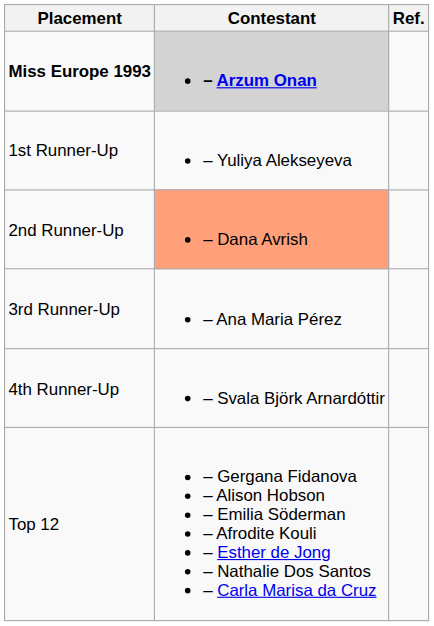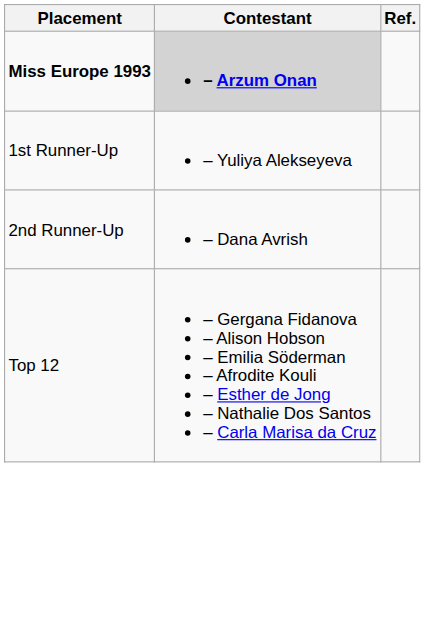 <table class="wikitable sortable" style="font-size: 95%;">
 <tr>
 <th>Placement</th>
 <th>Contestant</th>
 <th>Ref.</th>
 </tr>
 <tr>
 <td><strong>Miss Europe 1993</strong></td>
 <td style="background: lightgrey;"><br><ul><li><strong> – <a href='#'>Arzum Onan</a></strong></li></ul></td>
 <td></td>
 </tr>
 <tr>
 <td>1st Runner-Up</td>
 <td><br><ul><li> – Yuliya Alekseyeva</li></ul></td>
 <td></td>
 </tr>
 <tr>
 <td>2nd Runner-Up</td>
-<td style="background: lightsalmon;"><br><ul><li> – Dana Avrish</li></ul></td>
-<td></td>
-</tr>
-<tr>
-<td>3rd Runner-Up</td>
-<td><br><ul><li> – Ana Maria Pérez</li></ul></td>
-<td></td>
-</tr>
-<tr>
-<td>4th Runner-Up</td>
-<td><br><ul><li> – Svala Björk Arnardóttir</li></ul></td>
+<td><br><ul><li> – Dana Avrish</li></ul></td>
 <td></td>
 </tr>
 <tr>
 <td>Top 12</td>
 <td><br><ul><li> – Gergana Fidanova</li><li> – Alison Hobson</li><li> – Emilia Söderman</li><li> – Afrodite Kouli</li><li> – <a href='#'>Esther de Jong</a></li><li> – Nathalie Dos Santos</li><li> – <a href='#'>Carla Marisa da Cruz</a></li></ul></td>
 <td></td>
 </tr>
 </table>
